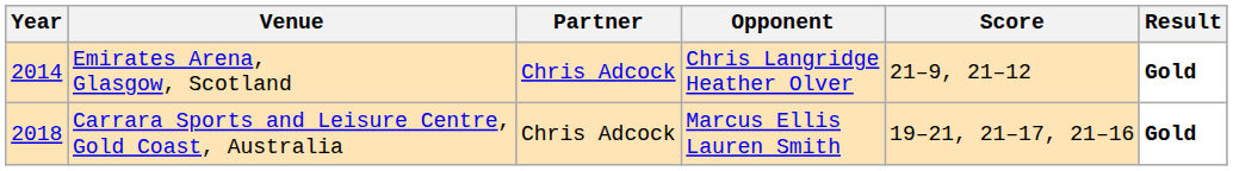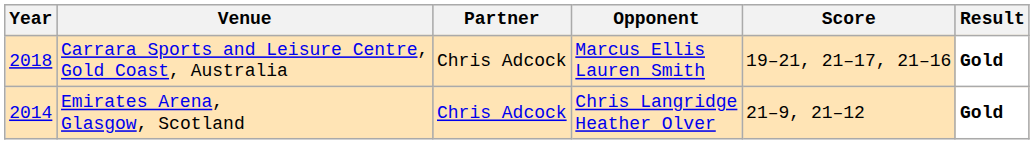 <table class="sortable wikitable" style="font-size: 90%;">
 <tr>
 <th>Year</th>
 <th>Venue</th>
 <th>Partner</th>
 <th>Opponent</th>
 <th>Score</th>
 <th>Result</th>
 </tr>
 <tr style="background:#FFE4B5">
+<td align="center"><a href='#'>2018</a></td>
+<td align="left"><a href='#'>Carrara Sports and Leisure Centre</a>,<br><a href='#'>Gold Coast</a>, Australia</td>
+<td align="left"> Chris Adcock</td>
+<td align="left"> <a href='#'>Marcus Ellis</a><br> <a href='#'>Lauren Smith</a></td>
+<td align="left">19–21, 21–17, 21–16</td>
+<td style="text-align:left; background:white"> <strong>Gold</strong></td>
+</tr>
+<tr style="background:#FFE4B5">
 <td align="center"><a href='#'>2014</a></td>
 <td align="left"><a href='#'>Emirates Arena</a>,<br><a href='#'>Glasgow</a>, Scotland</td>
 <td align="left"> <a href='#'>Chris Adcock</a></td>
 <td align="left"> <a href='#'>Chris Langridge</a><br> <a href='#'>Heather Olver</a></td>
 <td align="left">21–9, 21–12</td>
 <td style="text-align:left; background:white"> <strong>Gold</strong></td>
 </tr>
-<tr style="background:#FFE4B5">
-<td align="center"><a href='#'>2018</a></td>
-<td align="left"><a href='#'>Carrara Sports and Leisure Centre</a>,<br><a href='#'>Gold Coast</a>, Australia</td>
-<td align="left"> Chris Adcock</td>
-<td align="left"> <a href='#'>Marcus Ellis</a><br> <a href='#'>Lauren Smith</a></td>
-<td align="left">19–21, 21–17, 21–16</td>
-<td style="text-align:left; background:white"> <strong>Gold</strong></td>
-</tr>
 </table>
